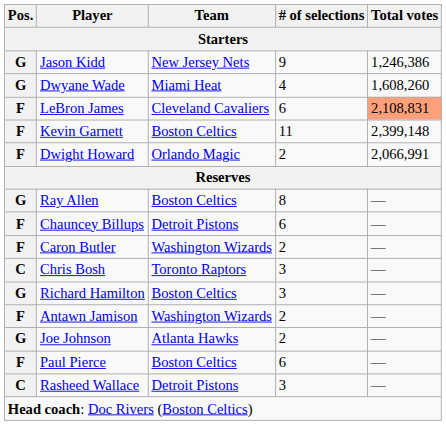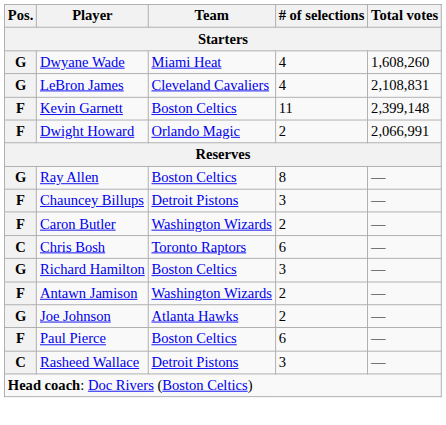 <table class="wikitable">
 <tr>
 <th>Pos.</th>
 <th>Player</th>
 <th>Team</th>
 <th># of selections</th>
 <th>Total votes</th>
 </tr>
 <tr>
 <th colspan="5">Starters</th>
 </tr>
 <tr>
 <th>G</th>
-<td><a href='#'>Jason Kidd</a></td>
-<td><a href='#'>New Jersey Nets</a></td>
-<td>9</td>
-<td>1,246,386</td>
-</tr>
-<tr>
-<th>G</th>
 <td><a href='#'>Dwyane Wade</a></td>
 <td><a href='#'>Miami Heat</a></td>
 <td>4</td>
 <td>1,608,260</td>
 </tr>
 <tr>
-<th>F</th>
+<th>G</th>
 <td><a href='#'>LeBron James</a></td>
 <td><a href='#'>Cleveland Cavaliers</a></td>
-<td>6</td>
-<td style="background: lightsalmon;">2,108,831</td>
+<td>4</td>
+<td>2,108,831</td>
 </tr>
 <tr>
 <th>F</th>
 <td><a href='#'>Kevin Garnett</a></td>
 <td><a href='#'>Boston Celtics</a></td>
 <td>11</td>
 <td>2,399,148</td>
 </tr>
 <tr>
 <th>F</th>
 <td><a href='#'>Dwight Howard</a></td>
 <td><a href='#'>Orlando Magic</a></td>
 <td>2</td>
 <td>2,066,991</td>
 </tr>
 <tr>
 <th colspan="5">Reserves</th>
 </tr>
 <tr>
 <th>G</th>
 <td><a href='#'>Ray Allen</a></td>
 <td><a href='#'>Boston Celtics</a></td>
 <td>8</td>
 <td>—</td>
 </tr>
 <tr>
 <th>F</th>
 <td><a href='#'>Chauncey Billups</a></td>
 <td><a href='#'>Detroit Pistons</a></td>
-<td>6</td>
+<td>3</td>
 <td>—</td>
 </tr>
 <tr>
 <th>F</th>
 <td><a href='#'>Caron Butler</a></td>
 <td><a href='#'>Washington Wizards</a></td>
 <td>2</td>
 <td>—</td>
 </tr>
 <tr>
 <th>C</th>
 <td><a href='#'>Chris Bosh</a></td>
 <td><a href='#'>Toronto Raptors</a></td>
-<td>3</td>
+<td>6</td>
 <td>—</td>
 </tr>
 <tr>
 <th>G</th>
 <td><a href='#'>Richard Hamilton</a></td>
 <td><a href='#'>Boston Celtics</a></td>
 <td>3</td>
 <td>—</td>
 </tr>
 <tr>
 <th>F</th>
 <td><a href='#'>Antawn Jamison</a></td>
 <td><a href='#'>Washington Wizards</a></td>
 <td>2</td>
 <td>—</td>
 </tr>
 <tr>
 <th>G</th>
 <td><a href='#'>Joe Johnson</a></td>
 <td><a href='#'>Atlanta Hawks</a></td>
 <td>2</td>
 <td>—</td>
 </tr>
 <tr>
 <th>F</th>
 <td><a href='#'>Paul Pierce</a></td>
 <td><a href='#'>Boston Celtics</a></td>
 <td>6</td>
 <td>—</td>
 </tr>
 <tr>
 <th>C</th>
 <td><a href='#'>Rasheed Wallace</a></td>
 <td><a href='#'>Detroit Pistons</a></td>
 <td>3</td>
 <td>—</td>
 </tr>
 <tr>
 <td colspan="5"><strong>Head coach</strong>: <a href='#'>Doc Rivers</a> (<a href='#'>Boston Celtics</a>)</td>
 </tr>
 </table>
